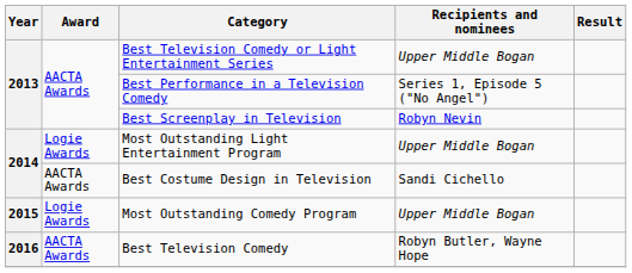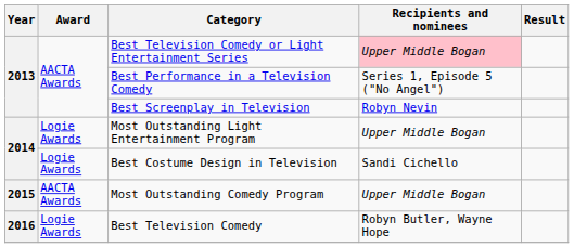 <table class="wikitable plainrowheaders" style="font-size: 95%;">
 <tr>
 <th scope="col">Year</th>
 <th scope="col">Award</th>
 <th scope="col">Category</th>
 <th scope="col">Recipients and nominees</th>
 <th scope="col">Result</th>
 </tr>
 <tr>
 <th scope="row" rowspan="3">2013</th>
 <td rowspan="3"><a href='#'>AACTA Awards</a></td>
 <td><a href='#'>Best Television Comedy or Light Entertainment Series</a></td>
-<td><em>Upper Middle Bogan</em></td>
+<td style="background: pink;"><em>Upper Middle Bogan</em></td>
 <td></td>
 </tr>
 <tr>
 <td><a href='#'>Best Performance in a Television Comedy</a></td>
 <td>Series 1, Episode 5 ("No Angel")</td>
 <td></td>
 </tr>
 <tr>
 <td><a href='#'>Best Screenplay in Television</a></td>
 <td><a href='#'>Robyn Nevin</a></td>
 <td></td>
 </tr>
 <tr>
 <th scope="row" rowspan="2">2014</th>
 <td><a href='#'>Logie Awards</a></td>
 <td>Most Outstanding Light Entertainment Program</td>
 <td><em>Upper Middle Bogan</em></td>
 <td></td>
 </tr>
 <tr>
-<td>AACTA Awards</td>
+<td><a href='#'>Logie Awards</a></td>
 <td>Best Costume Design in Television</td>
 <td>Sandi Cichello</td>
 <td></td>
 </tr>
 <tr>
 <th scope="row">2015</th>
-<td><a href='#'>Logie Awards</a></td>
+<td><a href='#'>AACTA Awards</a></td>
 <td>Most Outstanding Comedy Program</td>
 <td><em>Upper Middle Bogan</em></td>
 <td></td>
 </tr>
 <tr>
 <th scope="row">2016</th>
-<td><a href='#'>AACTA Awards</a></td>
+<td><a href='#'>Logie Awards</a></td>
 <td>Best Television Comedy</td>
 <td>Robyn Butler, Wayne Hope</td>
 <td></td>
 </tr>
 <tr>
 </tr>
 </table>
